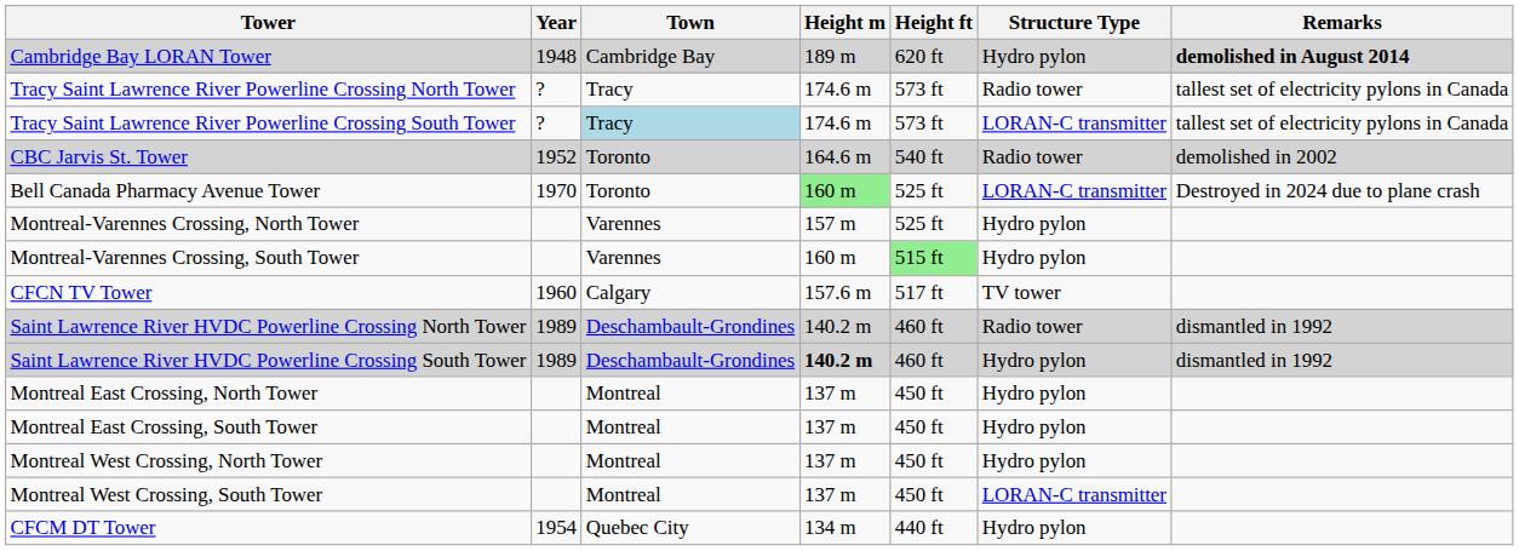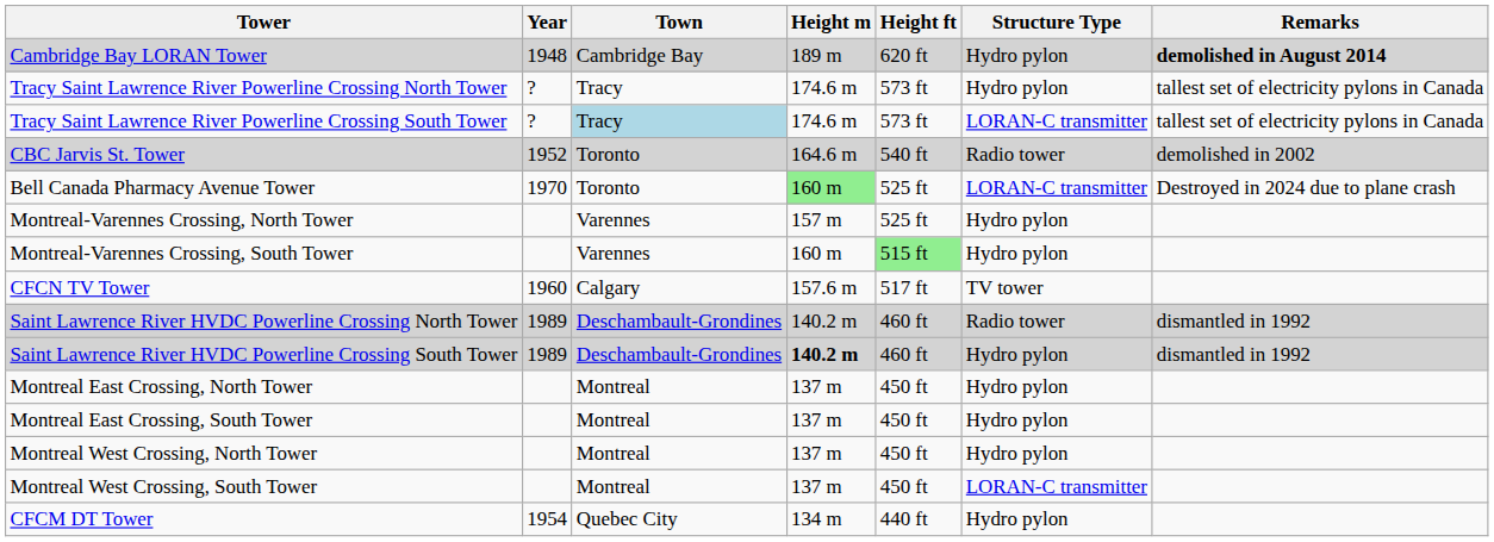 <table class="wikitable sortable" style="font-size:95%;">
 <tr>
 <th>Tower</th>
 <th>Year</th>
 <th>Town</th>
 <th>Height m</th>
 <th>Height ft</th>
 <th>Structure Type</th>
 <th>Remarks</th>
 </tr>
 <tr bgcolor=#D3D3D3>
 <td><a href='#'>Cambridge Bay LORAN Tower</a></td>
 <td>1948</td>
 <td>Cambridge Bay</td>
 <td>189 m</td>
 <td>620 ft</td>
 <td>Hydro pylon</td>
 <td><strong>demolished in August 2014 </strong></td>
 </tr>
 <tr>
 <td><a href='#'>Tracy Saint Lawrence River Powerline Crossing North Tower</a></td>
 <td>?</td>
 <td>Tracy</td>
 <td>174.6 m</td>
 <td>573 ft</td>
-<td>Radio tower</td>
+<td>Hydro pylon</td>
 <td>tallest set of electricity pylons in Canada</td>
 </tr>
 <tr>
 <td><a href='#'>Tracy Saint Lawrence River Powerline Crossing South Tower</a></td>
 <td>?</td>
 <td style="background: lightblue;">Tracy</td>
 <td>174.6 m</td>
 <td>573 ft</td>
 <td><a href='#'>LORAN-C transmitter</a></td>
 <td>tallest set of electricity pylons in Canada</td>
 </tr>
 <tr bgcolor=#D3D3D3>
 <td><a href='#'>CBC Jarvis St. Tower</a></td>
 <td>1952</td>
 <td>Toronto</td>
 <td>164.6 m</td>
 <td>540 ft</td>
 <td>Radio tower</td>
 <td>demolished in 2002</td>
 </tr>
 <tr>
 <td>Bell Canada Pharmacy Avenue Tower</td>
 <td>1970</td>
 <td>Toronto</td>
 <td style="background: lightgreen;">160 m</td>
 <td>525 ft</td>
 <td><a href='#'>LORAN-C transmitter</a></td>
 <td>Destroyed in 2024 due to plane crash</td>
 </tr>
 <tr>
 <td>Montreal-Varennes Crossing, North Tower</td>
 <td></td>
 <td>Varennes</td>
 <td>157 m</td>
 <td>525 ft</td>
 <td>Hydro pylon</td>
 <td></td>
 </tr>
 <tr>
 <td>Montreal-Varennes Crossing, South Tower</td>
 <td></td>
 <td>Varennes</td>
 <td>160 m</td>
 <td style="background: lightgreen;">515 ft</td>
 <td>Hydro pylon</td>
 <td></td>
 </tr>
 <tr>
 <td><a href='#'>CFCN TV Tower</a></td>
 <td>1960</td>
 <td>Calgary</td>
 <td>157.6 m</td>
 <td>517 ft</td>
 <td>TV tower</td>
 <td></td>
 </tr>
 <tr bgcolor=#D3D3D3>
 <td><a href='#'>Saint Lawrence River HVDC Powerline Crossing</a> North Tower</td>
 <td>1989</td>
 <td><a href='#'>Deschambault-Grondines</a></td>
 <td>140.2 m</td>
 <td>460 ft</td>
 <td>Radio tower</td>
 <td>dismantled in 1992</td>
 </tr>
 <tr bgcolor=#D3D3D3>
 <td><a href='#'>Saint Lawrence River HVDC Powerline Crossing</a> South Tower</td>
 <td>1989</td>
 <td><a href='#'>Deschambault-Grondines</a></td>
 <td><strong>140.2 m</strong></td>
 <td>460 ft</td>
 <td>Hydro pylon</td>
 <td>dismantled in 1992</td>
 </tr>
 <tr>
 <td>Montreal East Crossing, North Tower</td>
 <td></td>
 <td>Montreal</td>
 <td>137 m</td>
 <td>450 ft</td>
 <td>Hydro pylon</td>
 <td></td>
 </tr>
 <tr>
 <td>Montreal East Crossing, South Tower</td>
 <td></td>
 <td>Montreal</td>
 <td>137 m</td>
 <td>450 ft</td>
 <td>Hydro pylon</td>
 <td></td>
 </tr>
 <tr>
 <td>Montreal West Crossing, North Tower</td>
 <td></td>
 <td>Montreal</td>
 <td>137 m</td>
 <td>450 ft</td>
 <td>Hydro pylon</td>
 <td></td>
 </tr>
 <tr>
 <td>Montreal West Crossing, South Tower</td>
 <td></td>
 <td>Montreal</td>
 <td>137 m</td>
 <td>450 ft</td>
 <td><a href='#'>LORAN-C transmitter</a></td>
 <td></td>
 </tr>
 <tr>
 <td><a href='#'>CFCM DT Tower</a></td>
 <td>1954</td>
 <td>Quebec City</td>
 <td>134 m</td>
 <td>440 ft</td>
 <td>Hydro pylon</td>
 <td></td>
 </tr>
 </table>
